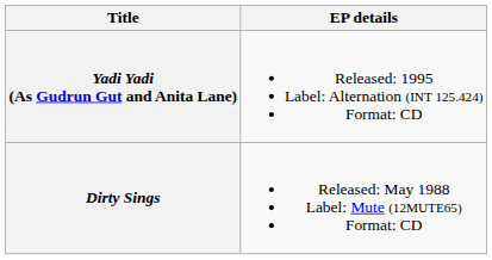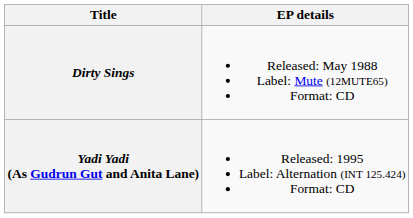 <table class="wikitable plainrowheaders" style="text-align:center;" border="1">
 <tr>
 <th>Title</th>
 <th>EP details</th>
 </tr>
 <tr>
+<th scope="row"><em>Dirty Sings</em></th>
+<td><br><ul><li>Released: May 1988</li><li>Label: <a href='#'>Mute</a> <small>(12MUTE65)</small></li><li>Format: CD</li></ul></td>
+</tr>
+<tr>
 <th scope="row"><em>Yadi Yadi</em> <br> (As <a href='#'>Gudrun Gut</a> and Anita Lane)</th>
 <td><br><ul><li>Released: 1995</li><li>Label: Alternation <small>(INT 125.424)</small></li><li>Format: CD</li></ul></td>
 </tr>
-<tr>
-<th scope="row"><em>Dirty Sings</em></th>
-<td><br><ul><li>Released: May 1988</li><li>Label: <a href='#'>Mute</a> <small>(12MUTE65)</small></li><li>Format: CD</li></ul></td>
-</tr>
 </table>
